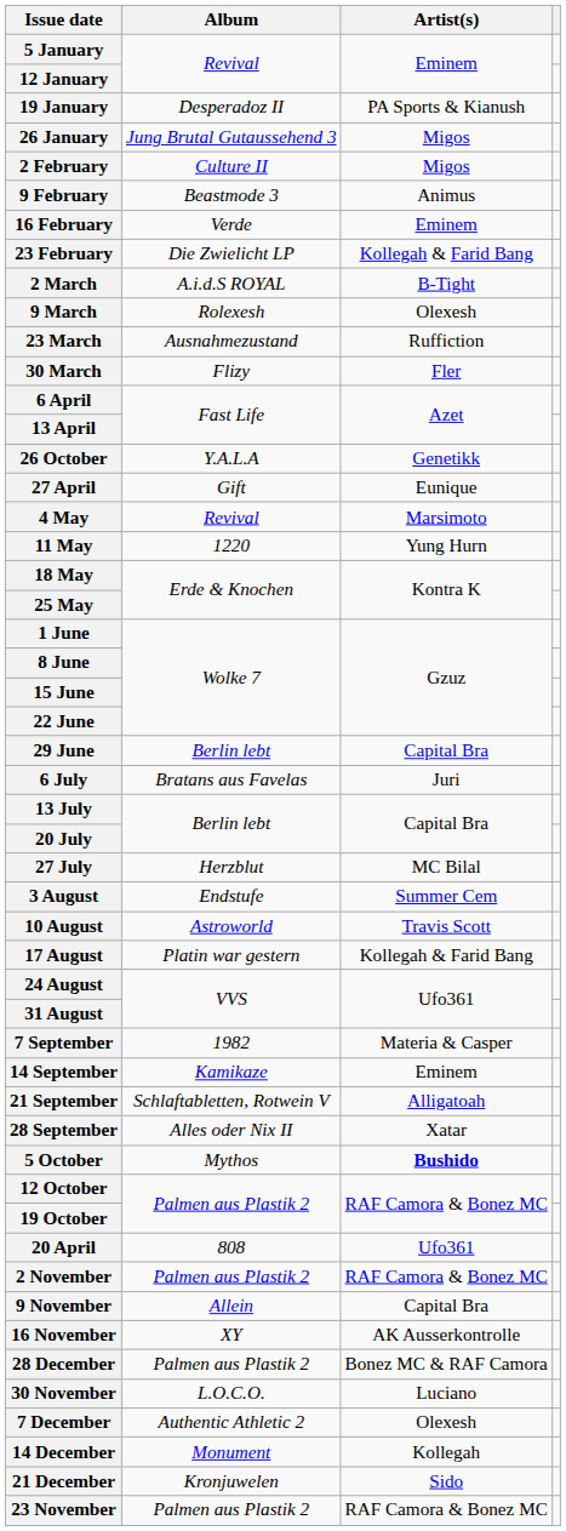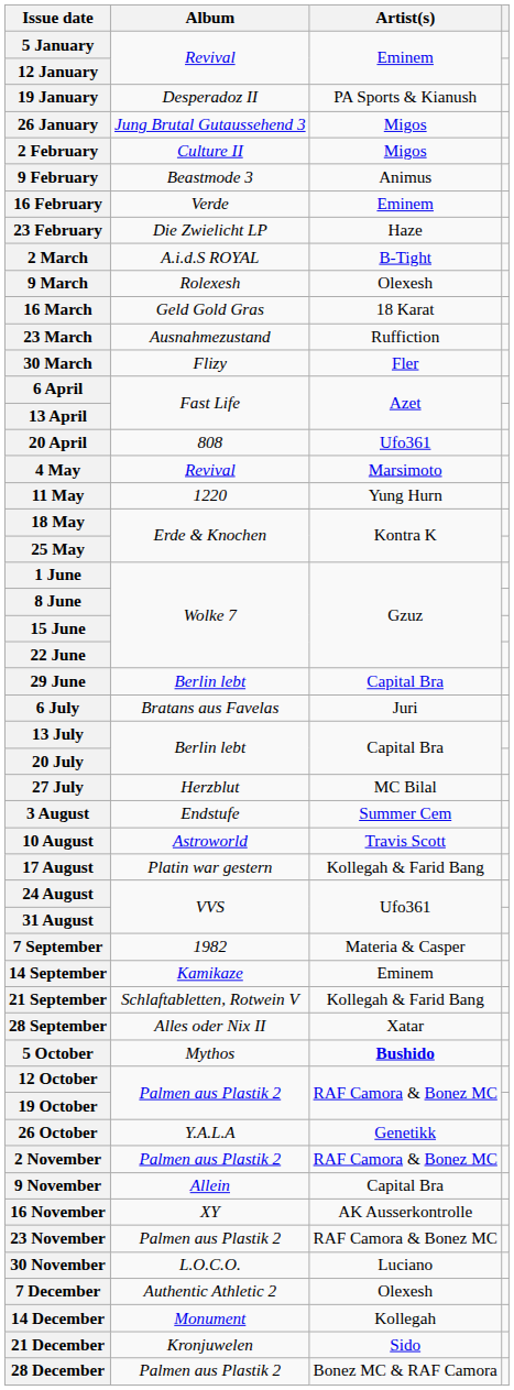 <table class="wikitable plainrowheaders" style="text-align: center">
 <tr>
 <th>Issue date</th>
 <th>Album</th>
 <th>Artist(s)</th>
 <th></th>
 </tr>
 <tr>
 <th scope="row">5 January</th>
 <td rowspan="2"><em><a href='#'>Revival</a></em></td>
 <td rowspan="2"><a href='#'>Eminem</a></td>
 <td></td>
 </tr>
 <tr>
 <th scope="row">12 January</th>
 <td></td>
 </tr>
 <tr>
 <th scope="row">19 January</th>
 <td><em>Desperadoz II</em></td>
 <td>PA Sports & Kianush</td>
 <td></td>
 </tr>
 <tr>
 <th scope="row">26 January</th>
 <td><em><a href='#'>Jung Brutal Gutaussehend 3</a></em></td>
 <td><a href='#'>Migos</a></td>
 <td></td>
 </tr>
 <tr>
 <th scope="row">2 February</th>
 <td><em><a href='#'>Culture II</a></em></td>
 <td><a href='#'>Migos</a></td>
 <td></td>
 </tr>
 <tr>
 <th scope="row">9 February</th>
 <td><em>Beastmode 3</em></td>
 <td>Animus</td>
 <td></td>
 </tr>
 <tr>
 <th scope="row">16 February</th>
 <td><em>Verde</em></td>
 <td><a href='#'>Eminem</a></td>
 <td></td>
 </tr>
 <tr>
 <th scope="row">23 February</th>
 <td><em>Die Zwielicht LP</em></td>
-<td><a href='#'>Kollegah</a> & <a href='#'>Farid Bang</a></td>
+<td>Haze</td>
 <td></td>
 </tr>
 <tr>
 <th scope="row">2 March</th>
 <td><em>A.i.d.S ROYAL</em></td>
 <td><a href='#'>B-Tight</a></td>
 <td></td>
 </tr>
 <tr>
 <th scope="row">9 March</th>
 <td><em>Rolexesh</em></td>
 <td>Olexesh</td>
+<td></td>
+</tr>
+<tr>
+<th scope="row">16 March</th>
+<td><em>Geld Gold Gras</em></td>
+<td>18 Karat</td>
 <td></td>
 </tr>
 <tr>
 <th scope="row">23 March</th>
 <td><em>Ausnahmezustand</em></td>
 <td>Ruffiction</td>
 <td></td>
 </tr>
 <tr>
 <th scope="row">30 March</th>
 <td><em>Flizy</em></td>
 <td><a href='#'>Fler</a></td>
 <td></td>
 </tr>
 <tr>
 <th scope="row">6 April</th>
 <td rowspan="2"><em>Fast Life</em></td>
 <td rowspan="2"><a href='#'>Azet</a></td>
 <td></td>
 </tr>
 <tr>
 <th scope="row">13 April</th>
 <td></td>
 </tr>
 <tr>
-<th scope="row">26 October</th>
-<td><em>Y.A.L.A</em></td>
-<td><a href='#'>Genetikk</a></td>
-<td></td>
-</tr>
-<tr>
-<th scope="row">27 April</th>
-<td><em>Gift</em></td>
-<td>Eunique</td>
+<th scope="row">20 April</th>
+<td><em>808</em></td>
+<td><a href='#'>Ufo361</a></td>
 <td></td>
 </tr>
 <tr>
 <th scope="row">4 May</th>
 <td><em><a href='#'>Revival</a></em></td>
 <td><a href='#'>Marsimoto</a></td>
 <td></td>
 </tr>
 <tr>
 <th scope="row">11 May</th>
 <td><em>1220</em></td>
 <td>Yung Hurn</td>
 <td></td>
 </tr>
 <tr>
 <th scope="row">18 May</th>
 <td rowspan="2"><em>Erde & Knochen</em></td>
 <td rowspan="2">Kontra K</td>
 <td></td>
 </tr>
 <tr>
 <th scope="row">25 May</th>
 <td></td>
 </tr>
 <tr>
 <th scope="row">1 June</th>
 <td rowspan="4"><em>Wolke 7</em></td>
 <td rowspan="4">Gzuz</td>
 <td></td>
 </tr>
 <tr>
 <th scope="row">8 June</th>
 <td></td>
 </tr>
 <tr>
 <th scope="row">15 June</th>
 <td></td>
 </tr>
 <tr>
 <th scope="row">22 June</th>
 <td></td>
 </tr>
 <tr>
 <th scope="row">29 June</th>
 <td><em><a href='#'>Berlin lebt</a></em></td>
 <td><a href='#'>Capital Bra</a></td>
 <td></td>
 </tr>
 <tr>
 <th scope="row">6 July</th>
 <td><em>Bratans aus Favelas</em></td>
 <td>Juri</td>
 <td></td>
 </tr>
 <tr>
 <th scope="row">13 July</th>
 <td rowspan="2"><em>Berlin lebt</em></td>
 <td rowspan="2">Capital Bra</td>
 <td></td>
 </tr>
 <tr>
 <th scope="row">20 July</th>
 <td></td>
 </tr>
 <tr>
 <th scope="row">27 July</th>
 <td><em>Herzblut</em></td>
 <td>MC Bilal</td>
 <td></td>
 </tr>
 <tr>
 <th scope="row">3 August</th>
 <td><em>Endstufe</em></td>
 <td><a href='#'>Summer Cem</a></td>
 <td></td>
 </tr>
 <tr>
 <th scope="row">10 August</th>
 <td><em><a href='#'>Astroworld</a></em></td>
 <td><a href='#'>Travis Scott</a></td>
 <td></td>
 </tr>
 <tr>
 <th scope="row">17 August</th>
 <td><em>Platin war gestern</em></td>
 <td>Kollegah & Farid Bang</td>
 <td></td>
 </tr>
 <tr>
 <th scope="row">24 August</th>
 <td rowspan="2"><em>VVS</em></td>
 <td rowspan="2">Ufo361</td>
 <td></td>
 </tr>
 <tr>
 <th scope="row">31 August</th>
 <td></td>
 </tr>
 <tr>
 <th scope="row">7 September</th>
 <td><em>1982</em></td>
 <td>Materia & Casper</td>
 <td></td>
 </tr>
 <tr>
 <th scope="row">14 September</th>
 <td><em><a href='#'>Kamikaze</a></em></td>
 <td>Eminem</td>
 <td></td>
 </tr>
 <tr>
 <th scope="row">21 September</th>
 <td><em>Schlaftabletten, Rotwein V</em></td>
-<td><a href='#'>Alligatoah</a></td>
+<td>Kollegah & Farid Bang</td>
 <td></td>
 </tr>
 <tr>
 <th scope="row">28 September</th>
 <td><em>Alles oder Nix II</em></td>
 <td>Xatar</td>
 <td></td>
 </tr>
 <tr>
 <th scope="row">5 October</th>
 <td><em>Mythos</em></td>
 <td><strong><a href='#'>Bushido</a></strong></td>
 <td></td>
 </tr>
 <tr>
 <th scope="row">12 October</th>
 <td rowspan="2"><em><a href='#'>Palmen aus Plastik 2</a></em></td>
 <td rowspan="2"><a href='#'>RAF Camora</a> & <a href='#'>Bonez MC</a></td>
 <td></td>
 </tr>
 <tr>
 <th scope="row">19 October</th>
 <td></td>
 </tr>
 <tr>
-<th scope="row">20 April</th>
-<td><em>808</em></td>
-<td><a href='#'>Ufo361</a></td>
+<th scope="row">26 October</th>
+<td><em>Y.A.L.A</em></td>
+<td><a href='#'>Genetikk</a></td>
 <td></td>
 </tr>
 <tr>
 <th scope="row">2 November</th>
 <td><em><a href='#'>Palmen aus Plastik 2</a></em></td>
 <td><a href='#'>RAF Camora</a> & <a href='#'>Bonez MC</a></td>
 <td></td>
 </tr>
 <tr>
 <th scope="row">9 November</th>
 <td><em><a href='#'>Allein</a></em></td>
 <td>Capital Bra</td>
 <td></td>
 </tr>
 <tr>
 <th scope="row">16 November</th>
 <td><em>XY</em></td>
 <td>AK Ausserkontrolle</td>
 <td></td>
 </tr>
 <tr>
-<th scope="row">28 December</th>
+<th scope="row">23 November</th>
 <td><em>Palmen aus Plastik 2</em></td>
-<td>Bonez MC & RAF Camora</td>
+<td>RAF Camora & Bonez MC</td>
 <td></td>
 </tr>
 <tr>
 <th scope="row">30 November</th>
 <td><em>L.O.C.O.</em></td>
 <td>Luciano</td>
 <td></td>
 </tr>
 <tr>
 <th scope="row">7 December</th>
 <td><em>Authentic Athletic 2</em></td>
 <td>Olexesh</td>
 <td></td>
 </tr>
 <tr>
 <th scope="row">14 December</th>
 <td><em><a href='#'>Monument</a></em></td>
 <td>Kollegah</td>
 <td></td>
 </tr>
 <tr>
 <th scope="row">21 December</th>
 <td><em>Kronjuwelen</em></td>
 <td><a href='#'>Sido</a></td>
 <td></td>
 </tr>
 <tr>
-<th scope="row">23 November</th>
+<th scope="row">28 December</th>
 <td><em>Palmen aus Plastik 2</em></td>
-<td>RAF Camora & Bonez MC</td>
+<td>Bonez MC & RAF Camora</td>
 <td></td>
 </tr>
 </table>
